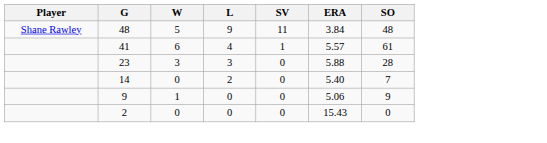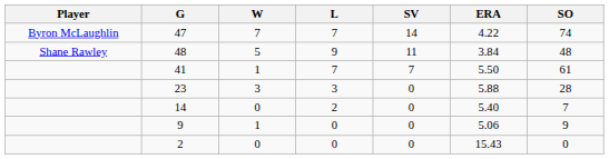 <table class="wikitable sortable">
 <tr>
 <th bgcolor="#DDDDFF" width="16%">Player</th>
 <th bgcolor="#DDDDFF" width="9%">G</th>
 <th bgcolor="#DDDDFF" width="9%">W</th>
 <th bgcolor="#DDDDFF" width="9%">L</th>
 <th bgcolor="#DDDDFF" width="9%">SV</th>
 <th bgcolor="#DDDDFF" width="9%">ERA</th>
 <th bgcolor="#DDDDFF" width="9%">SO</th>
+</tr>
+<tr align="center">
+<td><a href='#'>Byron McLaughlin</a></td>
+<td>47</td>
+<td>7</td>
+<td>7</td>
+<td>14</td>
+<td>4.22</td>
+<td>74</td>
 </tr>
 <tr align=center>
 <td><a href='#'>Shane Rawley</a></td>
 <td>48</td>
 <td>5</td>
 <td>9</td>
 <td>11</td>
 <td>3.84</td>
 <td>48</td>
 </tr>
 <tr align=center>
 <td></td>
 <td>41</td>
-<td>6</td>
-<td>4</td>
 <td>1</td>
-<td>5.57</td>
+<td>7</td>
+<td>7</td>
+<td>5.50</td>
 <td>61</td>
 </tr>
 <tr align="center">
 <td></td>
 <td>23</td>
 <td>3</td>
 <td>3</td>
 <td>0</td>
 <td>5.88</td>
 <td>28</td>
 </tr>
 <tr align="center">
 <td></td>
 <td>14</td>
 <td>0</td>
 <td>2</td>
 <td>0</td>
 <td>5.40</td>
 <td>7</td>
 </tr>
 <tr align="center">
 <td></td>
 <td>9</td>
 <td>1</td>
 <td>0</td>
 <td>0</td>
 <td>5.06</td>
 <td>9</td>
 </tr>
 <tr align="center">
 <td></td>
 <td>2</td>
 <td>0</td>
 <td>0</td>
 <td>0</td>
 <td>15.43</td>
 <td>0</td>
 </tr>
 </table>
